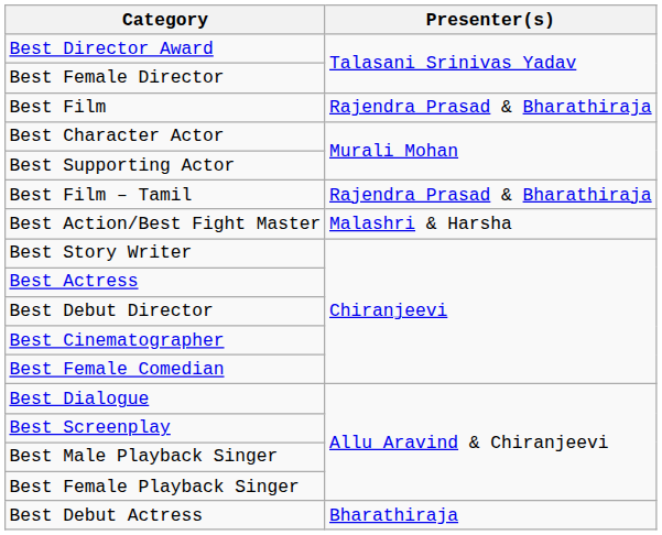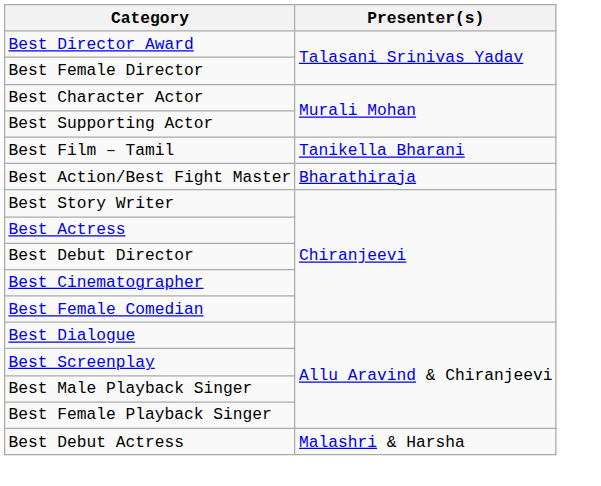 <table class="wikitable">
 <tr>
 <th>Category</th>
 <th>Presenter(s)</th>
 </tr>
 <tr>
 <td><a href='#'>Best Director Award</a></td>
 <td rowspan="2"><a href='#'>Talasani Srinivas Yadav</a></td>
 </tr>
 <tr>
 <td>Best Female Director</td>
 </tr>
 <tr>
-<td>Best Film</td>
-<td><a href='#'>Rajendra Prasad</a> & <a href='#'>Bharathiraja</a></td>
-</tr>
-<tr>
 <td>Best Character Actor</td>
 <td rowspan="2"><a href='#'>Murali Mohan</a></td>
 </tr>
 <tr>
 <td>Best Supporting Actor</td>
 </tr>
 <tr>
 <td>Best Film – Tamil</td>
-<td><a href='#'>Rajendra Prasad</a> & <a href='#'>Bharathiraja</a></td>
+<td><a href='#'>Tanikella Bharani</a></td>
 </tr>
 <tr>
 <td>Best Action/Best Fight Master</td>
-<td><a href='#'>Malashri</a> & Harsha</td>
+<td><a href='#'>Bharathiraja</a></td>
 </tr>
 <tr>
 <td>Best Story Writer</td>
 <td rowspan="5"><a href='#'>Chiranjeevi</a></td>
 </tr>
 <tr>
 <td><a href='#'>Best Actress</a></td>
 </tr>
 <tr>
 <td>Best Debut Director</td>
 </tr>
 <tr>
 <td><a href='#'>Best Cinematographer</a></td>
 </tr>
 <tr>
 <td><a href='#'>Best Female Comedian</a></td>
 </tr>
 <tr>
 <td><a href='#'>Best Dialogue</a></td>
 <td rowspan="4"><a href='#'>Allu Aravind</a> & Chiranjeevi</td>
 </tr>
 <tr>
 <td><a href='#'>Best Screenplay</a></td>
 </tr>
 <tr>
 <td>Best Male Playback Singer</td>
 </tr>
 <tr>
 <td>Best Female Playback Singer</td>
 </tr>
 <tr>
 <td>Best Debut Actress</td>
-<td><a href='#'>Bharathiraja</a></td>
+<td><a href='#'>Malashri</a> & Harsha</td>
 </tr>
 </table>
